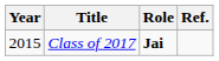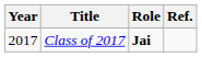 <table class="wikitable">
 <tr>
 <th>Year</th>
 <th>Title</th>
 <th>Role</th>
 <th>Ref.</th>
 </tr>
 <tr>
-<td>2015</td>
+<td>2017</td>
 <td><em><a href='#'>Class of 2017</a></em></td>
 <td><strong>Jai</strong></td>
 <td></td>
 </tr>
 </table>
